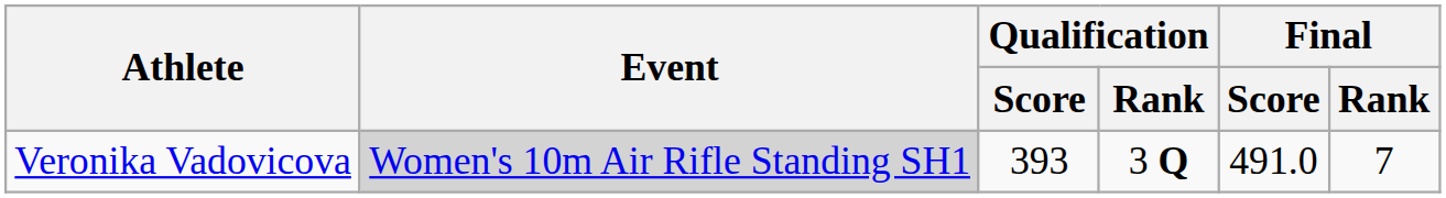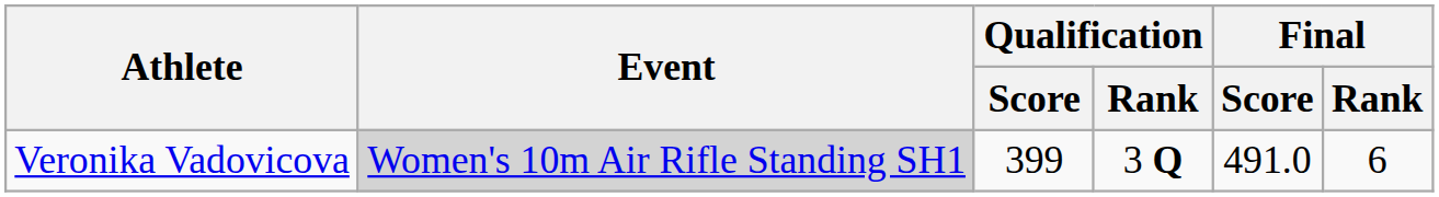 <table class=wikitable>
 <tr>
 <th rowspan="2">Athlete</th>
 <th rowspan="2">Event</th>
 <th colspan="2">Qualification</th>
 <th colspan="2">Final</th>
 </tr>
 <tr>
 <th>Score</th>
 <th>Rank</th>
 <th>Score</th>
 <th>Rank</th>
 </tr>
 <tr align=center>
 <td align=left><a href='#'>Veronika Vadovicova</a></td>
 <td align=left style="background: lightgrey;"><a href='#'>Women's 10m Air Rifle Standing SH1</a></td>
-<td>393</td>
+<td>399</td>
 <td>3 <strong>Q</strong></td>
 <td>491.0</td>
-<td>7</td>
+<td>6</td>
 </tr>
 </table>
